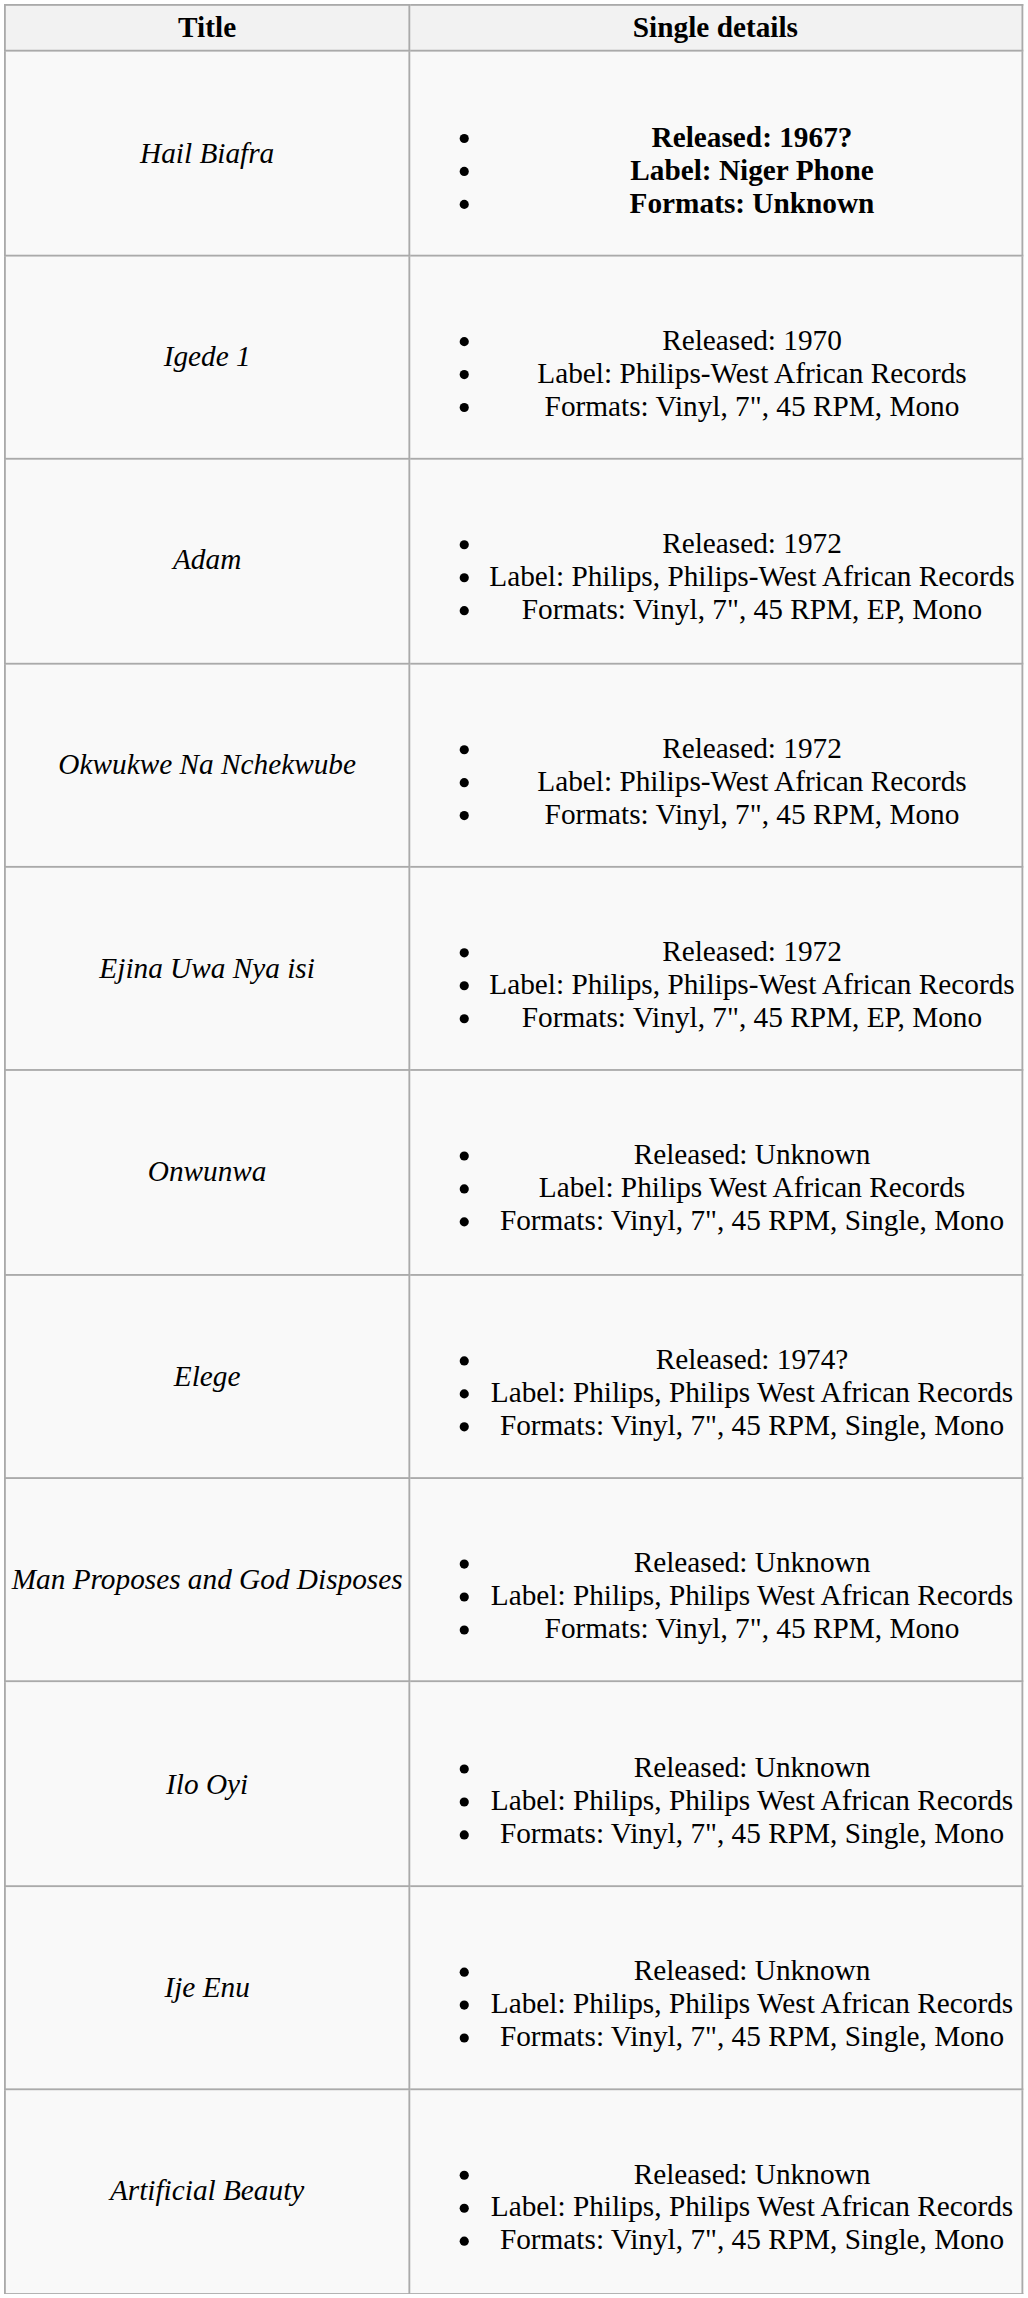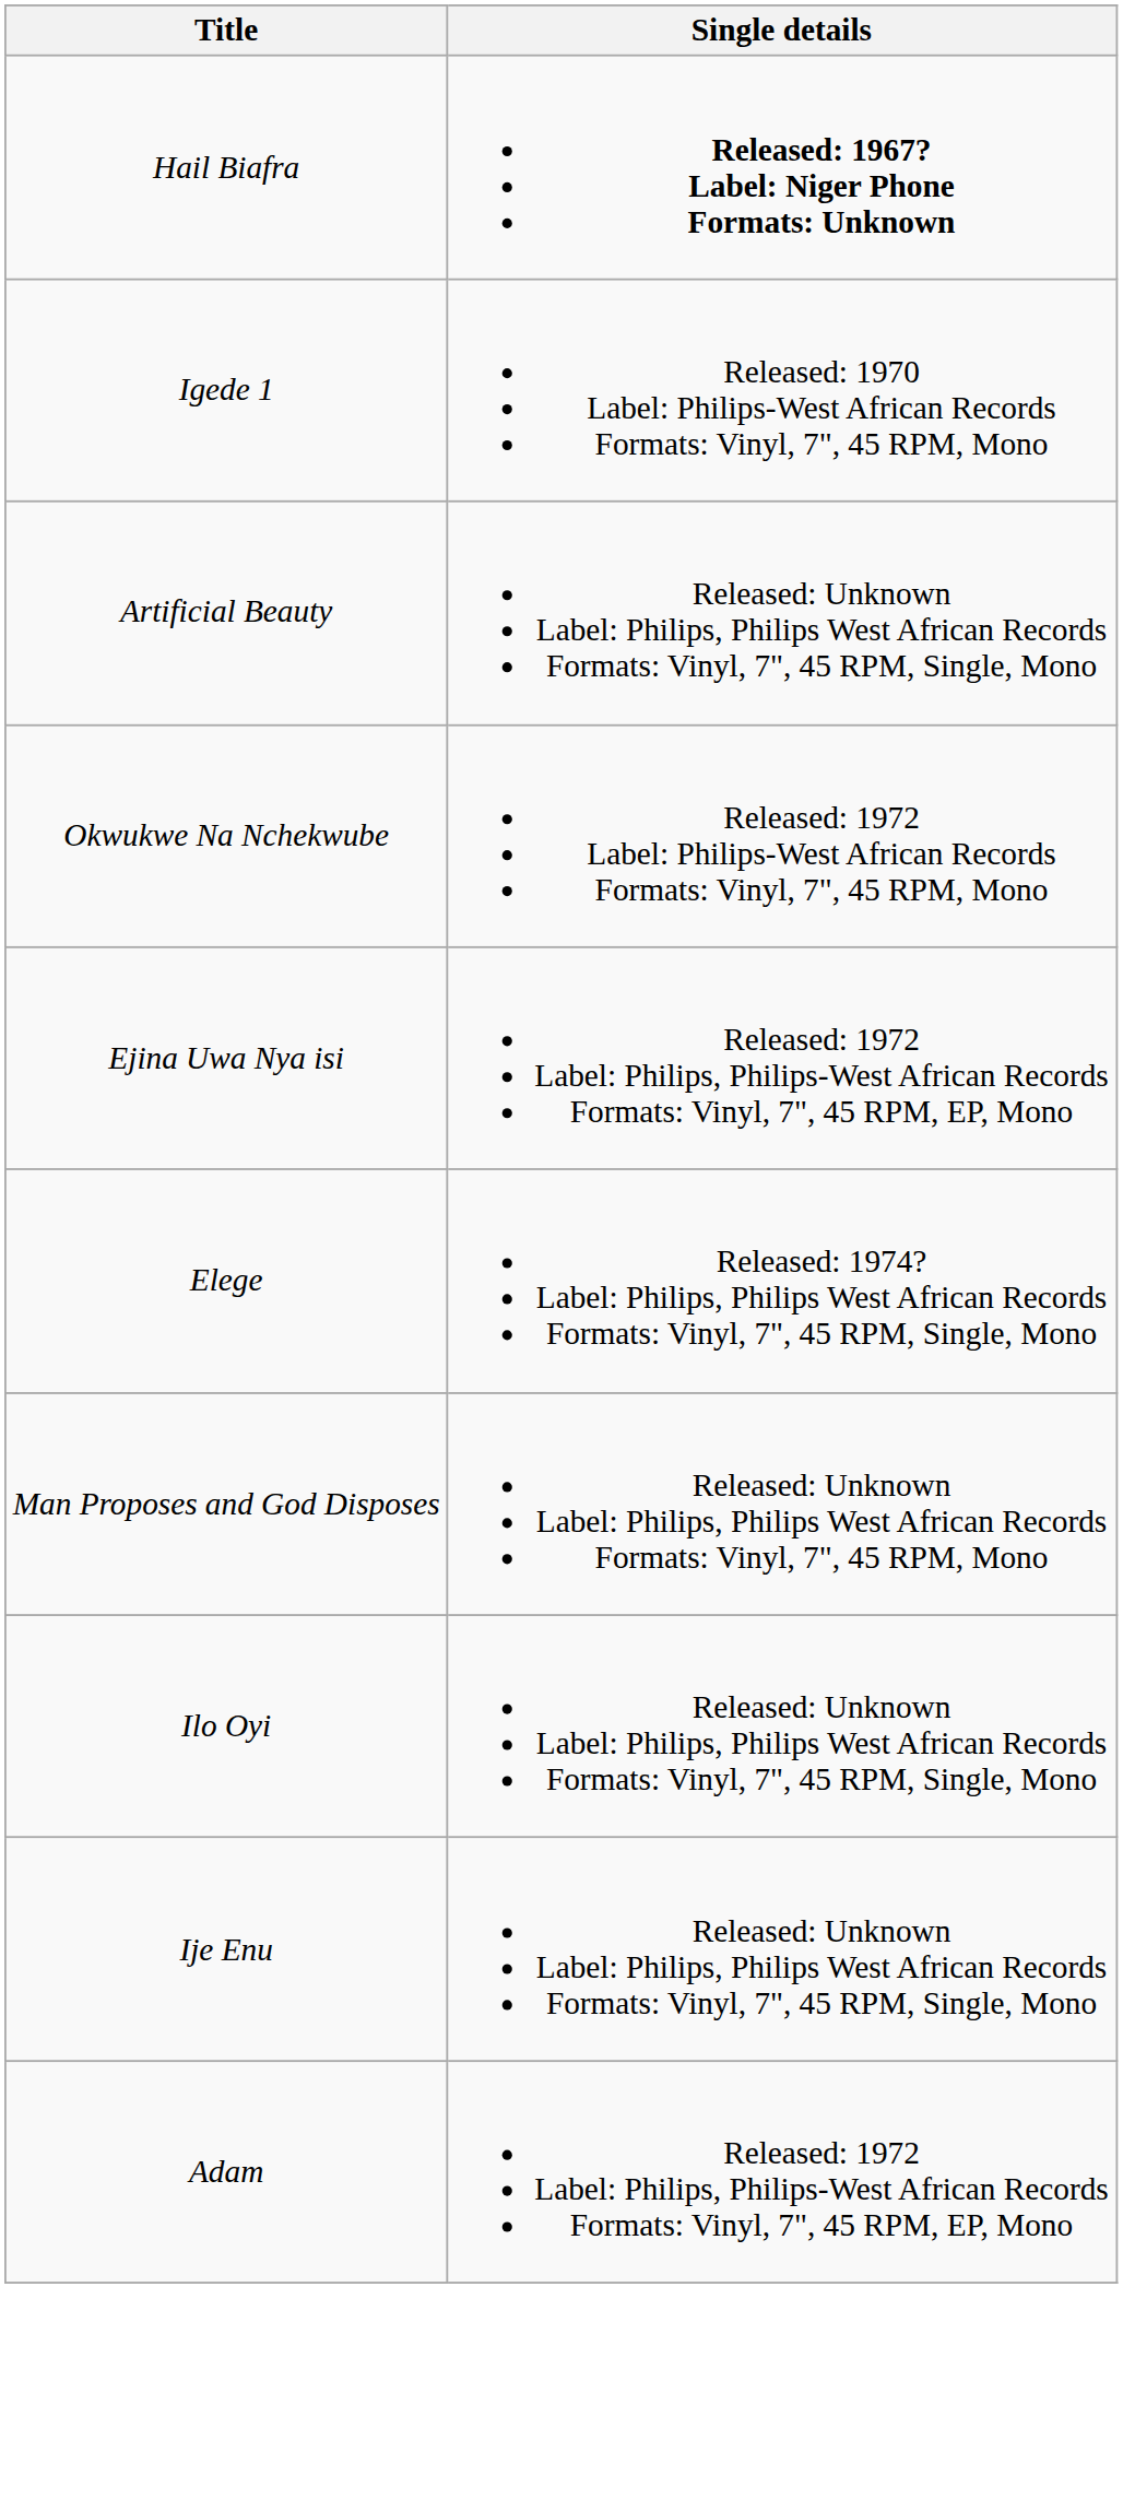 <table class="wikitable plainrowheaders" style="text-align:center;">
 <tr>
 <th scope="col">Title</th>
 <th scope="col">Single details</th>
 </tr>
 <tr>
 <td scope="row"><em>Hail Biafra</em></td>
 <td><strong><br><ul><li>Released: 1967?</li><li>Label: Niger Phone</li><li>Formats: Unknown</li></ul></strong></td>
 </tr>
 <tr>
 <td scope="row"><em>Igede 1</em></td>
 <td><br><ul><li>Released: 1970</li><li>Label: Philips-West African Records</li><li>Formats: Vinyl, 7", 45 RPM, Mono</li></ul></td>
 </tr>
 <tr>
-<td scope="row"><em>Adam</em></td>
-<td><br><ul><li>Released: 1972</li><li>Label: Philips, Philips-West African Records</li><li>Formats: Vinyl, 7", 45 RPM, EP, Mono</li></ul></td>
+<td scope="row"><em>Artificial Beauty</em></td>
+<td><br><ul><li>Released: Unknown</li><li>Label: Philips, Philips West African Records</li><li>Formats: Vinyl, 7", 45 RPM, Single, Mono</li></ul></td>
 </tr>
 <tr>
 <td scope="row"><em>Okwukwe Na Nchekwube</em></td>
 <td><br><ul><li>Released: 1972</li><li>Label: Philips-West African Records</li><li>Formats: Vinyl, 7", 45 RPM, Mono</li></ul></td>
 </tr>
 <tr>
 <td scope="row"><em>Ejina Uwa Nya isi</em></td>
 <td><br><ul><li>Released: 1972</li><li>Label: Philips, Philips-West African Records</li><li>Formats: Vinyl, 7", 45 RPM, EP, Mono</li></ul></td>
-</tr>
-<tr>
-<td scope="row"><em>Onwunwa</em></td>
-<td><br><ul><li>Released: Unknown</li><li>Label: Philips West African Records</li><li>Formats: Vinyl, 7", 45 RPM, Single, Mono</li></ul></td>
 </tr>
 <tr>
 <td scope="row"><em>Elege</em></td>
 <td><br><ul><li>Released: 1974?</li><li>Label: Philips, Philips West African Records</li><li>Formats: Vinyl, 7", 45 RPM, Single, Mono</li></ul></td>
 </tr>
 <tr>
 <td scope="row"><em>Man Proposes and God Disposes</em></td>
 <td><br><ul><li>Released: Unknown</li><li>Label: Philips, Philips West African Records</li><li>Formats: Vinyl, 7", 45 RPM, Mono</li></ul></td>
 </tr>
 <tr>
 <td scope="row"><em>Ilo Oyi</em></td>
 <td><br><ul><li>Released: Unknown</li><li>Label: Philips, Philips West African Records</li><li>Formats: Vinyl, 7", 45 RPM, Single, Mono</li></ul></td>
 </tr>
 <tr>
 <td scope="row"><em>Ije Enu</em></td>
 <td><br><ul><li>Released: Unknown</li><li>Label: Philips, Philips West African Records</li><li>Formats: Vinyl, 7", 45 RPM, Single, Mono</li></ul></td>
 </tr>
 <tr>
-<td scope="row"><em>Artificial Beauty</em></td>
-<td><br><ul><li>Released: Unknown</li><li>Label: Philips, Philips West African Records</li><li>Formats: Vinyl, 7", 45 RPM, Single, Mono</li></ul></td>
+<td scope="row"><em>Adam</em></td>
+<td><br><ul><li>Released: 1972</li><li>Label: Philips, Philips-West African Records</li><li>Formats: Vinyl, 7", 45 RPM, EP, Mono</li></ul></td>
 </tr>
 <tr>
 </tr>
 </table>
